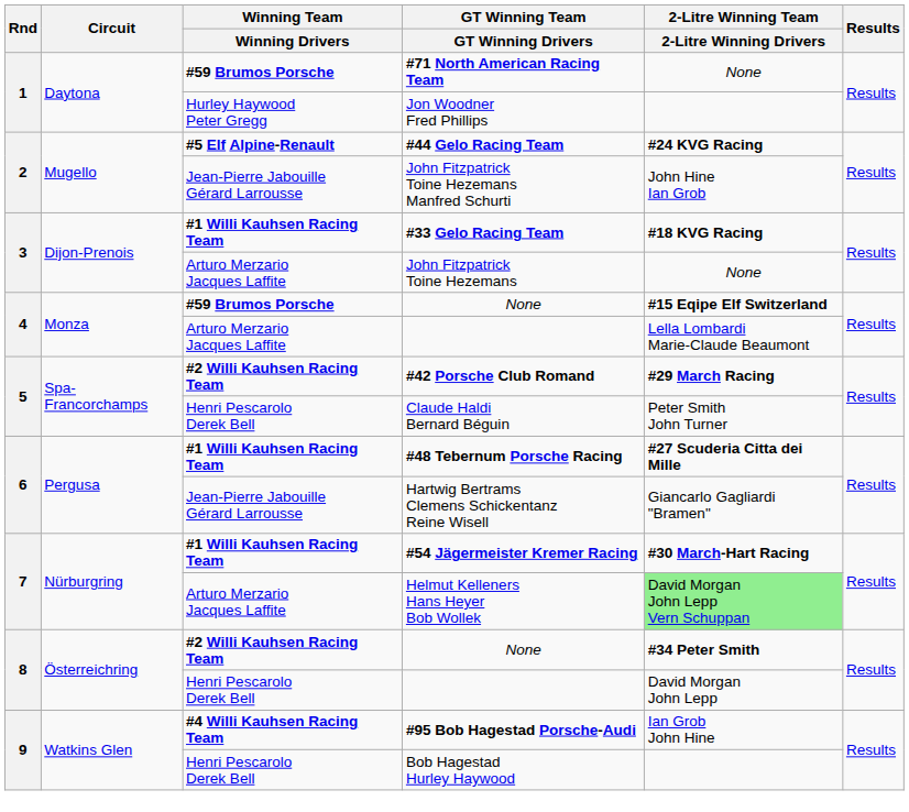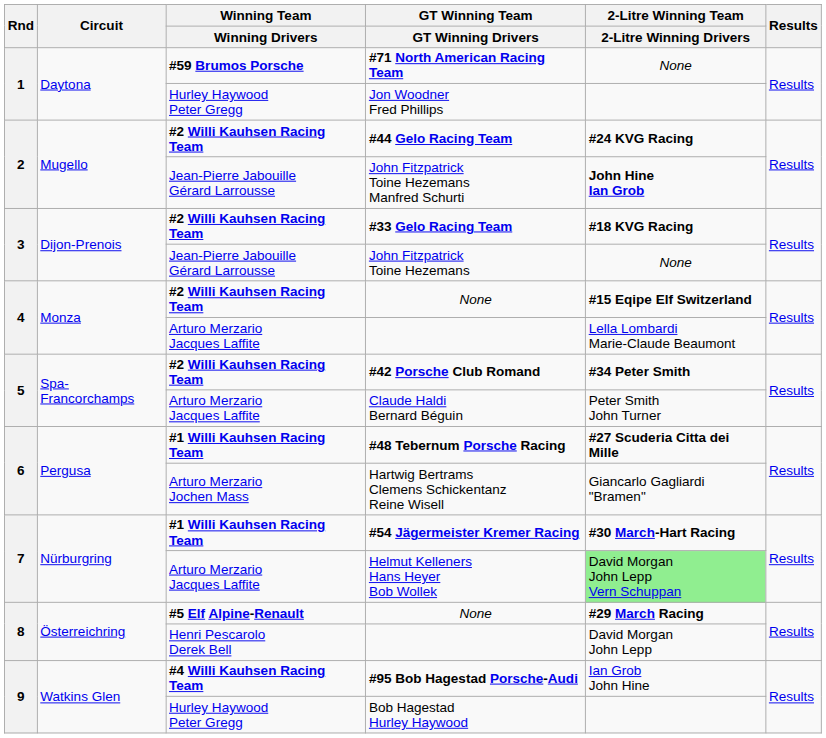 <table class="wikitable" style="font-size: 90%;">
 <tr>
 <th rowspan=2>Rnd</th>
 <th rowspan=2>Circuit</th>
 <th>Winning Team</th>
 <th>GT Winning Team</th>
 <th>2-Litre Winning Team</th>
 <th rowspan=2>Results</th>
 </tr>
 <tr>
 <th>Winning Drivers</th>
 <th>GT Winning Drivers</th>
 <th>2-Litre Winning Drivers</th>
 </tr>
 <tr>
 <th rowspan=2>1</th>
 <td rowspan=2><a href='#'>Daytona</a></td>
 <td><strong> #59 <a href='#'>Brumos Porsche</a></strong></td>
 <td><strong> #71 <a href='#'>North American Racing Team</a></strong></td>
 <td align=center><em>None</em></td>
 <td rowspan=2><a href='#'>Results</a></td>
 </tr>
 <tr>
 <td> <a href='#'>Hurley Haywood</a><br> <a href='#'>Peter Gregg</a></td>
 <td> <a href='#'>Jon Woodner</a><br> Fred Phillips</td>
 <td></td>
 </tr>
 <tr>
 <th rowspan=2>2</th>
 <td rowspan=2><a href='#'>Mugello</a></td>
-<td><strong> #5 <a href='#'>Elf</a> <a href='#'>Alpine</a>-<a href='#'>Renault</a></strong></td>
+<td><strong> #2 <a href='#'>Willi Kauhsen Racing Team</a></strong></td>
 <td><strong> #44 <a href='#'>Gelo Racing Team</a></strong></td>
 <td><strong>#24 KVG Racing</strong></td>
 <td rowspan=2><a href='#'>Results</a></td>
 </tr>
 <tr>
 <td> <a href='#'>Jean-Pierre Jabouille</a><br> <a href='#'>Gérard Larrousse</a></td>
 <td> <a href='#'>John Fitzpatrick</a><br> Toine Hezemans<br> Manfred Schurti</td>
-<td> John Hine <br>  <a href='#'>Ian Grob</a></td>
+<td><strong> John Hine <br>  <a href='#'>Ian Grob</a></strong></td>
 </tr>
 <tr>
 <th rowspan=2>3</th>
 <td rowspan=2><a href='#'>Dijon-Prenois</a></td>
-<td><strong> #1 <a href='#'>Willi Kauhsen Racing Team</a></strong></td>
+<td><strong> #2 <a href='#'>Willi Kauhsen Racing Team</a></strong></td>
 <td><strong> #33 <a href='#'>Gelo Racing Team</a></strong></td>
 <td><strong>#18 KVG Racing</strong></td>
 <td rowspan=2><a href='#'>Results</a></td>
 </tr>
 <tr>
-<td> <a href='#'>Arturo Merzario</a><br> <a href='#'>Jacques Laffite</a></td>
+<td> <a href='#'>Jean-Pierre Jabouille</a><br> <a href='#'>Gérard Larrousse</a></td>
 <td> <a href='#'>John Fitzpatrick</a><br> Toine Hezemans</td>
 <td align=center><em>None</em></td>
 </tr>
 <tr>
 <th rowspan=2>4</th>
 <td rowspan=2><a href='#'>Monza</a></td>
-<td><strong> #59 <a href='#'>Brumos Porsche</a></strong></td>
+<td><strong> #2 <a href='#'>Willi Kauhsen Racing Team</a></strong></td>
 <td align=center><em>None</em></td>
 <td><strong> #15 Eqipe Elf Switzerland</strong></td>
 <td rowspan=2><a href='#'>Results</a></td>
 </tr>
 <tr>
 <td> <a href='#'>Arturo Merzario</a><br> <a href='#'>Jacques Laffite</a></td>
 <td></td>
 <td> <a href='#'>Lella Lombardi</a> <br>  Marie-Claude Beaumont</td>
 </tr>
 <tr>
 <th rowspan=2>5</th>
 <td rowspan=2><a href='#'>Spa-Francorchamps</a></td>
 <td><strong> #2 <a href='#'>Willi Kauhsen Racing Team</a></strong></td>
 <td><strong> #42 <a href='#'>Porsche</a> Club Romand</strong></td>
-<td><strong>#29 <a href='#'>March</a> Racing</strong></td>
+<td><strong> #34 Peter Smith</strong></td>
 <td rowspan=2><a href='#'>Results</a></td>
 </tr>
 <tr>
-<td> <a href='#'>Henri Pescarolo</a><br> <a href='#'>Derek Bell</a></td>
+<td> <a href='#'>Arturo Merzario</a><br> <a href='#'>Jacques Laffite</a></td>
 <td> <a href='#'>Claude Haldi</a><br> Bernard Béguin</td>
 <td> Peter Smith <br>  John Turner</td>
 </tr>
 <tr>
 <th rowspan=2>6</th>
 <td rowspan=2><a href='#'>Pergusa</a></td>
 <td><strong> #1 <a href='#'>Willi Kauhsen Racing Team</a></strong></td>
 <td><strong> #48 Tebernum <a href='#'>Porsche</a> Racing</strong></td>
 <td><strong>#27 Scuderia Citta dei Mille </strong></td>
 <td rowspan=2><a href='#'>Results</a></td>
 </tr>
 <tr>
-<td> <a href='#'>Jean-Pierre Jabouille</a><br> <a href='#'>Gérard Larrousse</a></td>
+<td> <a href='#'>Arturo Merzario</a><br> <a href='#'>Jochen Mass</a></td>
 <td> Hartwig Bertrams<br> Clemens Schickentanz<br> Reine Wisell</td>
 <td> Giancarlo Gagliardi <br>  "Bramen"</td>
 </tr>
 <tr>
 <th rowspan=2>7</th>
 <td rowspan=2><a href='#'>Nürburgring</a></td>
 <td><strong> #1 <a href='#'>Willi Kauhsen Racing Team</a></strong></td>
 <td><strong> #54 <a href='#'>Jägermeister Kremer Racing</a></strong></td>
 <td><strong>#30 <a href='#'>March</a>-Hart Racing</strong></td>
 <td rowspan=2><a href='#'>Results</a></td>
 </tr>
 <tr>
 <td> <a href='#'>Arturo Merzario</a><br> <a href='#'>Jacques Laffite</a></td>
 <td> <a href='#'>Helmut Kelleners</a><br> <a href='#'>Hans Heyer</a><br> <a href='#'>Bob Wollek</a></td>
 <td style="background: lightgreen;"> David Morgan <br>  John Lepp <br>  <a href='#'>Vern Schuppan</a></td>
 </tr>
 <tr>
 <th rowspan=2>8</th>
 <td rowspan=2><a href='#'>Österreichring</a></td>
-<td><strong> #2 <a href='#'>Willi Kauhsen Racing Team</a></strong></td>
+<td><strong> #5 <a href='#'>Elf</a> <a href='#'>Alpine</a>-<a href='#'>Renault</a></strong></td>
 <td align=center><em>None</em></td>
-<td><strong> #34 Peter Smith</strong></td>
+<td><strong>#29 <a href='#'>March</a> Racing</strong></td>
 <td rowspan=2><a href='#'>Results</a></td>
 </tr>
 <tr>
 <td> <a href='#'>Henri Pescarolo</a><br> <a href='#'>Derek Bell</a></td>
 <td></td>
 <td> David Morgan <br>  John Lepp</td>
 </tr>
 <tr>
 <th rowspan=2>9</th>
 <td rowspan=2><a href='#'>Watkins Glen</a></td>
 <td><strong> #4 <a href='#'>Willi Kauhsen Racing Team</a></strong></td>
 <td><strong> #95 Bob Hagestad <a href='#'>Porsche</a>-<a href='#'>Audi</a></strong></td>
 <td> <a href='#'>Ian Grob</a> <br> John Hine</td>
 <td rowspan=2><a href='#'>Results</a></td>
 </tr>
 <tr>
-<td> <a href='#'>Henri Pescarolo</a><br> <a href='#'>Derek Bell</a></td>
+<td> <a href='#'>Hurley Haywood</a><br> <a href='#'>Peter Gregg</a></td>
 <td> Bob Hagestad<br> <a href='#'>Hurley Haywood</a></td>
 <td></td>
 </tr>
 </table>
